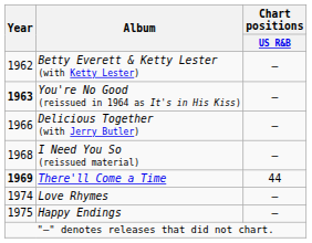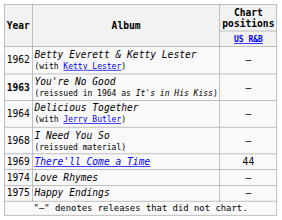 <table class="wikitable" style="text-align:center;">
 <tr>
 <th rowspan="2">Year</th>
 <th rowspan="2">Album</th>
 <th colspan="1">Chart positions</th>
 </tr>
 <tr>
 <th width="40"><small><a href='#'>US R&B</a></small><br></th>
 </tr>
 <tr>
 <td rowspan="1">1962</td>
 <td align="left"><em>Betty Everett & Ketty Lester</em> <br><small>(with <a href='#'>Ketty Lester</a>)</small></td>
 <td>—</td>
 </tr>
 <tr>
 <td rowspan="1"><strong>1963</strong></td>
 <td align="left"><em>You're No Good</em> <br><small>(reissued in 1964 as <em>It's in His Kiss</em>)</small></td>
 <td>—</td>
 </tr>
 <tr>
-<td rowspan="1">1966</td>
+<td rowspan="1">1964</td>
 <td align="left"><em>Delicious Together</em> <br><small>(with <a href='#'>Jerry Butler</a>)</small></td>
 <td>—</td>
 </tr>
 <tr>
 <td rowspan="1">1968</td>
 <td align="left"><em>I Need You So</em> <br><small>(reissued material)</small></td>
 <td>—</td>
 </tr>
 <tr>
-<td rowspan="1"><strong>1969</strong></td>
+<td rowspan="1">1969</td>
 <td align="left"><em><a href='#'>There'll Come a Time</a></em></td>
 <td>44</td>
 </tr>
 <tr>
 <td rowspan="1">1974</td>
 <td align="left"><em>Love Rhymes</em></td>
 <td>—</td>
 </tr>
 <tr>
 <td rowspan="1">1975</td>
 <td align="left"><em>Happy Endings</em></td>
 <td>—</td>
 </tr>
 <tr>
 <td colspan="6" style="text-align:center; font-size:9pt;">"—" denotes releases that did not chart.</td>
 </tr>
 </table>
